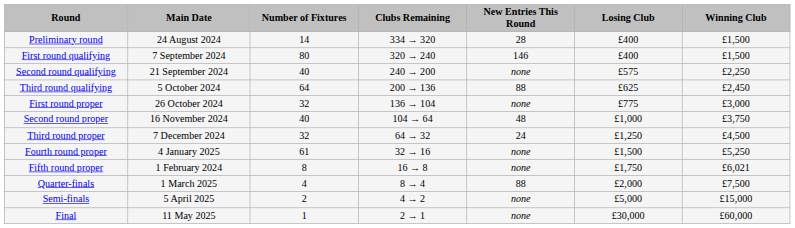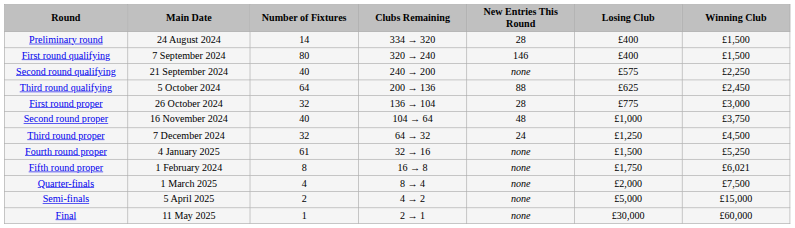 <table class="wikitable" style="background:WhiteSmoke; text-align:center; font-size:100%">
 <tr>
 <td scope="col" style="width: 200px; background:silver;"><strong>Round</strong></td>
 <td scope="col" style="width: 200px; background:silver;"><strong>Main Date</strong></td>
 <td scope="col" style="width: 175px; background:silver;"><strong>Number of Fixtures</strong></td>
 <td scope="col" style="width: 175px; background:silver;"><strong>Clubs Remaining</strong></td>
 <td scope="col" style="width: 175px; background:silver;"><strong>New Entries This Round</strong></td>
 <td scope="col" style="width: 175px; background:silver;"><strong>Losing Club</strong></td>
 <td scope="col" style="width: 175px; background:silver;"><strong>Winning Club</strong></td>
 </tr>
 <tr>
 <td><a href='#'>Preliminary round</a></td>
 <td>24 August 2024</td>
 <td>14</td>
 <td>334 → 320</td>
 <td>28</td>
 <td>£400</td>
 <td>£1,500</td>
 </tr>
 <tr>
 <td><a href='#'>First round qualifying</a></td>
 <td>7 September 2024</td>
 <td>80</td>
 <td>320 → 240</td>
 <td>146</td>
 <td>£400</td>
 <td>£1,500</td>
 </tr>
 <tr>
 <td><a href='#'>Second round qualifying</a></td>
 <td>21 September 2024</td>
 <td>40</td>
 <td>240 → 200</td>
 <td><em>none</em></td>
 <td>£575</td>
 <td>£2,250</td>
 </tr>
 <tr>
 <td><a href='#'>Third round qualifying</a></td>
 <td>5 October 2024</td>
 <td>64</td>
 <td>200 → 136</td>
 <td>88</td>
 <td>£625</td>
 <td>£2,450</td>
 </tr>
 <tr>
 <td><a href='#'>First round proper</a></td>
 <td>26 October 2024</td>
 <td>32</td>
 <td>136 → 104</td>
-<td><em>none</em></td>
+<td>28</td>
 <td>£775</td>
 <td>£3,000</td>
 </tr>
 <tr>
 <td><a href='#'>Second round proper</a></td>
 <td>16 November 2024</td>
 <td>40</td>
 <td>104 → 64</td>
 <td>48</td>
 <td>£1,000</td>
 <td>£3,750</td>
 </tr>
 <tr>
 <td><a href='#'>Third round proper</a></td>
 <td>7 December 2024</td>
 <td>32</td>
 <td>64 → 32</td>
 <td>24</td>
 <td>£1,250</td>
 <td>£4,500</td>
 </tr>
 <tr>
 <td><a href='#'>Fourth round proper</a></td>
 <td>4 January 2025</td>
 <td>61</td>
 <td>32 → 16</td>
 <td><em>none</em></td>
 <td>£1,500</td>
 <td>£5,250</td>
 </tr>
 <tr>
 <td><a href='#'>Fifth round proper</a></td>
 <td>1 February 2024</td>
 <td>8</td>
 <td>16 → 8</td>
 <td><em>none</em></td>
 <td>£1,750</td>
 <td>£6,021</td>
 </tr>
 <tr>
 <td><a href='#'>Quarter-finals</a></td>
 <td>1 March 2025</td>
 <td>4</td>
 <td>8 → 4</td>
-<td>88</td>
+<td><em>none</em></td>
 <td>£2,000</td>
 <td>£7,500</td>
 </tr>
 <tr>
 <td><a href='#'>Semi-finals</a></td>
 <td>5 April 2025</td>
 <td>2</td>
 <td>4 → 2</td>
 <td><em>none</em></td>
 <td>£5,000</td>
 <td>£15,000</td>
 </tr>
 <tr>
 <td><a href='#'>Final</a></td>
 <td>11 May 2025</td>
 <td>1</td>
 <td>2 → 1</td>
 <td><em>none</em></td>
 <td>£30,000</td>
 <td>£60,000</td>
 </tr>
 </table>
